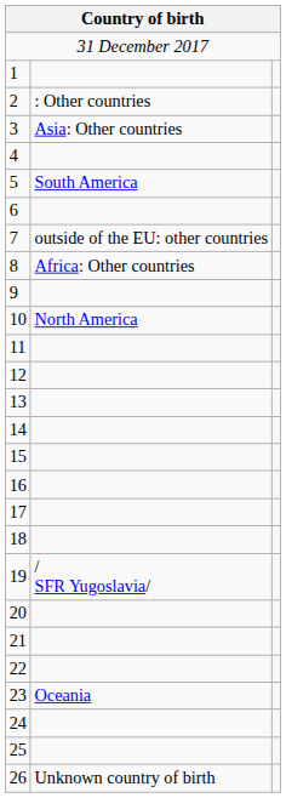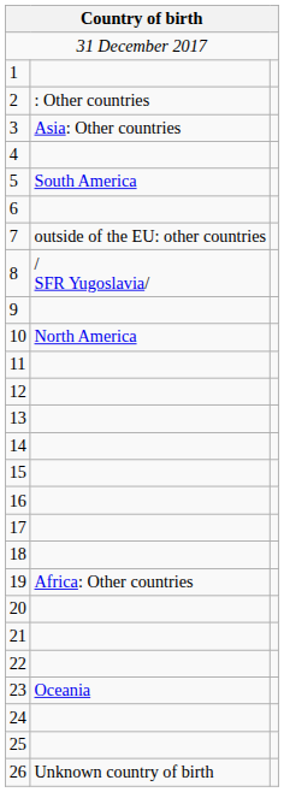 <table class="wikitable collapsible collapsed">
 <tr>
 <th colspan=3>Country of birth</th>
 </tr>
 <tr>
 <td colspan=3 style="text-align:center;"><em>31 December 2017</em></td>
 </tr>
 <tr>
 <td>1</td>
 <td></td>
 <td align=right></td>
 </tr>
 <tr>
 <td>2</td>
 <td>: Other countries</td>
 <td align=right></td>
 </tr>
 <tr>
 <td>3</td>
 <td><a href='#'>Asia</a>: Other countries</td>
 <td align=right></td>
 </tr>
 <tr>
 <td>4</td>
 <td></td>
 <td align=right></td>
 </tr>
 <tr>
 <td>5</td>
 <td><a href='#'>South America</a></td>
 <td align=right></td>
 </tr>
 <tr>
 <td>6</td>
 <td></td>
 <td align=right></td>
 </tr>
 <tr>
 <td>7</td>
 <td> outside of the EU: other countries</td>
 <td align=right></td>
 </tr>
 <tr>
 <td>8</td>
-<td><a href='#'>Africa</a>: Other countries</td>
+<td>/<br><a href='#'>SFR Yugoslavia</a>/</td>
 <td align=right></td>
 </tr>
 <tr>
 <td>9</td>
 <td></td>
 <td align=right></td>
 </tr>
 <tr>
 <td>10</td>
 <td><a href='#'>North America</a></td>
 <td align=right></td>
 </tr>
 <tr>
 <td>11</td>
 <td></td>
 <td align=right></td>
 </tr>
 <tr>
 <td>12</td>
 <td></td>
 <td align=right></td>
 </tr>
 <tr>
 <td>13</td>
 <td></td>
 <td align=right></td>
 </tr>
 <tr>
 <td>14</td>
 <td></td>
 <td align=right></td>
 </tr>
 <tr>
 <td>15</td>
 <td></td>
 <td align=right></td>
 </tr>
 <tr>
 <td>16</td>
 <td></td>
 <td align=right></td>
 </tr>
 <tr>
 <td>17</td>
 <td></td>
 <td align=right></td>
 </tr>
 <tr>
 <td>18</td>
 <td></td>
 <td align=right></td>
 </tr>
 <tr>
 <td>19</td>
-<td>/<br><a href='#'>SFR Yugoslavia</a>/</td>
+<td><a href='#'>Africa</a>: Other countries</td>
 <td align=right></td>
 </tr>
 <tr>
 <td>20</td>
 <td></td>
 <td align=right></td>
 </tr>
 <tr>
 <td>21</td>
 <td></td>
 <td align=right></td>
 </tr>
 <tr>
 <td>22</td>
 <td></td>
 <td align=right></td>
 </tr>
 <tr>
 <td>23</td>
 <td><a href='#'>Oceania</a></td>
 <td align=right></td>
 </tr>
 <tr>
 <td>24</td>
 <td></td>
 <td align=right></td>
 </tr>
 <tr>
 <td>25</td>
 <td></td>
 <td align=right></td>
 </tr>
 <tr>
 <td>26</td>
 <td>Unknown country of birth</td>
 <td align=right></td>
 </tr>
 </table>
